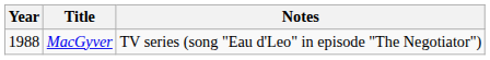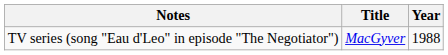 <table class="wikitable">
 <tr>
+<th>Notes</th>
+<th>Title</th>
 <th>Year</th>
-<th>Title</th>
-<th>Notes</th>
 </tr>
 <tr valign="top">
+<td>TV series (song "Eau d'Leo" in episode "The Negotiator")</td>
+<td><em><a href='#'>MacGyver</a></em></td>
 <td>1988</td>
-<td><em><a href='#'>MacGyver</a></em></td>
-<td>TV series (song "Eau d'Leo" in episode "The Negotiator")</td>
 </tr>
 </table>
